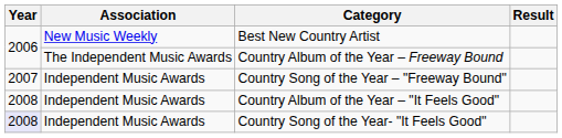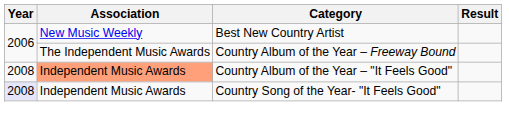 <table class="wikitable">
 <tr>
 <th>Year</th>
 <th>Association</th>
 <th>Category</th>
 <th>Result</th>
 </tr>
 <tr>
 <td rowspan="2">2006</td>
 <td><a href='#'>New Music Weekly</a></td>
 <td>Best New Country Artist</td>
 <td></td>
 </tr>
 <tr>
 <td>The Independent Music Awards</td>
 <td>Country Album of the Year – <em>Freeway Bound</em></td>
 <td></td>
 </tr>
 <tr>
-<td>2007</td>
-<td>Independent Music Awards</td>
-<td>Country Song of the Year – "Freeway Bound"</td>
-<td></td>
-</tr>
-<tr>
 <td>2008</td>
-<td>Independent Music Awards</td>
+<td style="background: lightsalmon;">Independent Music Awards</td>
 <td>Country Album of the Year – "It Feels Good"</td>
 <td></td>
 </tr>
 <tr>
 <td style="background: lavender;">2008</td>
 <td>Independent Music Awards</td>
 <td>Country Song of the Year- "It Feels Good"</td>
 <td></td>
 </tr>
 </table>
